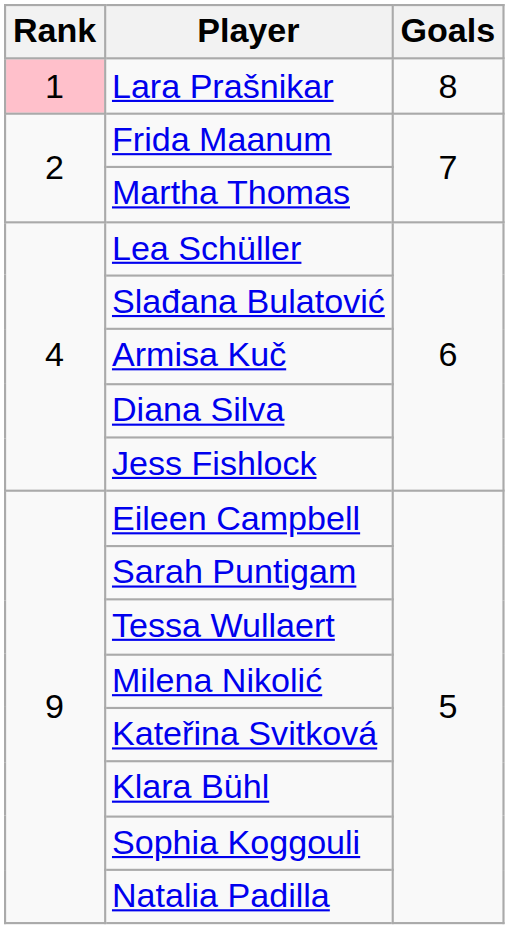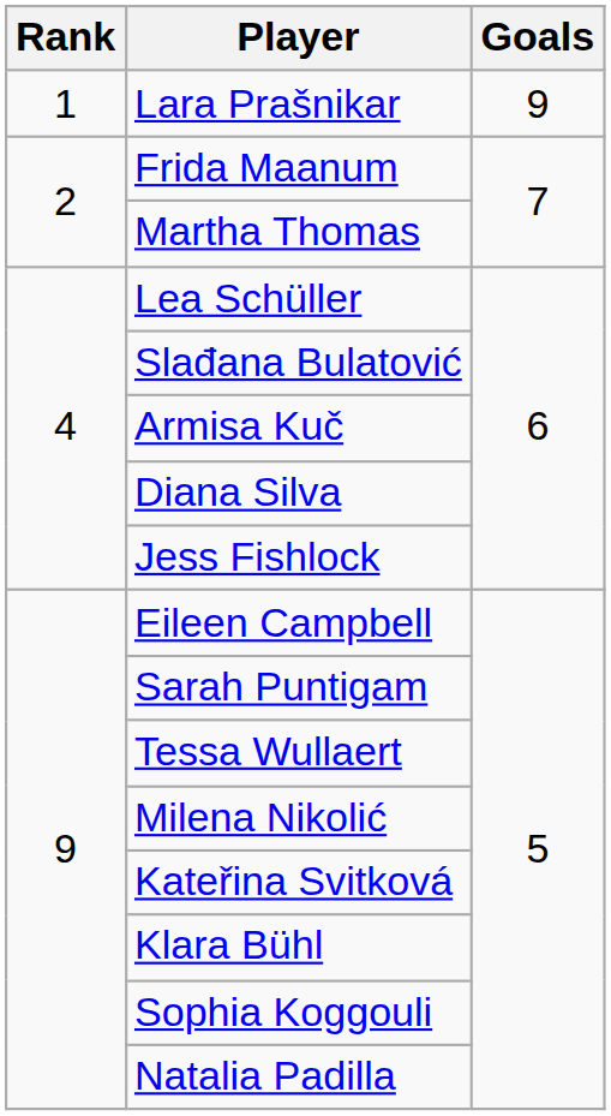 <table class="wikitable" style="text-align:center">
 <tr>
 <th>Rank</th>
 <th>Player</th>
 <th>Goals</th>
 </tr>
 <tr>
-<td style="background: pink;">1</td>
+<td>1</td>
 <td align="left"> <a href='#'>Lara Prašnikar</a></td>
-<td>8</td>
+<td>9</td>
 </tr>
 <tr>
 <td rowspan="2">2</td>
 <td align="left"> <a href='#'>Frida Maanum</a></td>
 <td rowspan="2">7</td>
 </tr>
 <tr>
 <td align="left"> <a href='#'>Martha Thomas</a></td>
 </tr>
 <tr>
 <td rowspan="5">4</td>
 <td align="left"> <a href='#'>Lea Schüller</a></td>
 <td rowspan="5">6</td>
 </tr>
 <tr>
 <td align="left"> <a href='#'>Slađana Bulatović</a></td>
 </tr>
 <tr>
 <td align="left"> <a href='#'>Armisa Kuč</a></td>
 </tr>
 <tr>
 <td align="left"> <a href='#'>Diana Silva</a></td>
 </tr>
 <tr>
 <td align="left"> <a href='#'>Jess Fishlock</a></td>
 </tr>
 <tr>
 <td rowspan="8">9</td>
 <td align="left"> <a href='#'>Eileen Campbell</a></td>
 <td rowspan="8">5</td>
 </tr>
 <tr>
 <td align="left"> <a href='#'>Sarah Puntigam</a></td>
 </tr>
 <tr>
 <td align="left"> <a href='#'>Tessa Wullaert</a></td>
 </tr>
 <tr>
 <td align="left"> <a href='#'>Milena Nikolić</a></td>
 </tr>
 <tr>
 <td align="left"> <a href='#'>Kateřina Svitková</a></td>
 </tr>
 <tr>
 <td align="left"> <a href='#'>Klara Bühl</a></td>
 </tr>
 <tr>
 <td align="left"> <a href='#'>Sophia Koggouli</a></td>
 </tr>
 <tr>
 <td align="left"> <a href='#'>Natalia Padilla</a></td>
 </tr>
 </table>
